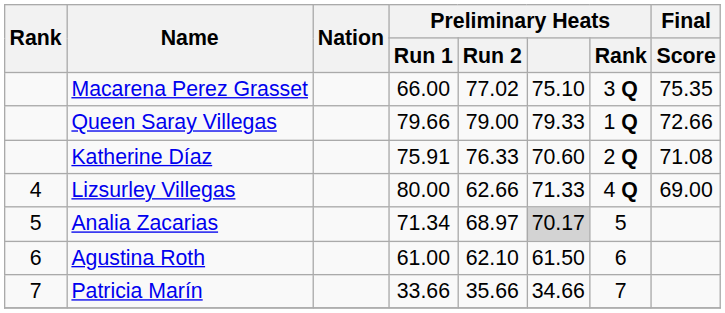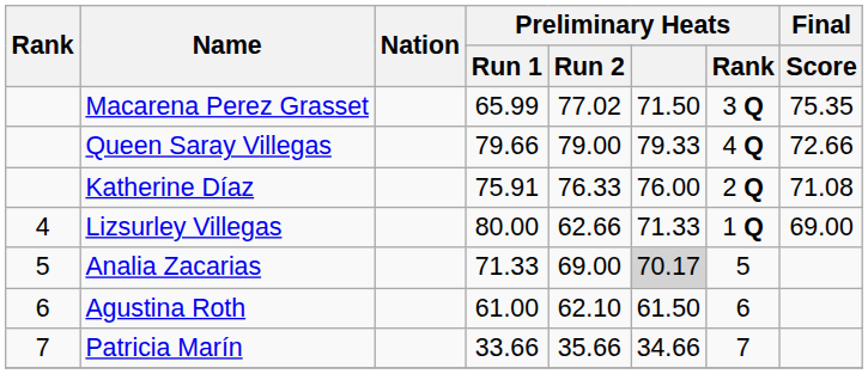 <table class="wikitable" style="text-align:center">
 <tr>
 <th rowspan=2>Rank</th>
 <th rowspan=2>Name</th>
 <th rowspan=2>Nation</th>
 <th colspan=4>Preliminary Heats</th>
 <th>Final</th>
 </tr>
 <tr>
 <th>Run 1</th>
 <th>Run 2</th>
 <th></th>
 <th>Rank</th>
 <th>Score</th>
 </tr>
 <tr>
 <td></td>
 <td align=left><a href='#'>Macarena Perez Grasset</a></td>
 <td align=left></td>
-<td>66.00</td>
+<td>65.99</td>
 <td>77.02</td>
-<td>75.10</td>
+<td>71.50</td>
 <td>3 <strong>Q</strong></td>
 <td>75.35</td>
 </tr>
 <tr>
 <td></td>
 <td align=left><a href='#'>Queen Saray Villegas</a></td>
 <td align=left></td>
 <td>79.66</td>
 <td>79.00</td>
 <td>79.33</td>
-<td>1 <strong>Q</strong></td>
+<td>4 <strong>Q</strong></td>
 <td>72.66</td>
 </tr>
 <tr>
 <td></td>
 <td align=left><a href='#'>Katherine Díaz</a></td>
 <td align=left></td>
 <td>75.91</td>
 <td>76.33</td>
-<td>70.60</td>
+<td>76.00</td>
 <td>2 <strong>Q</strong></td>
 <td>71.08</td>
 </tr>
 <tr>
 <td>4</td>
 <td align=left><a href='#'>Lizsurley Villegas</a></td>
 <td align=left></td>
 <td>80.00</td>
 <td>62.66</td>
 <td>71.33</td>
-<td>4 <strong>Q</strong></td>
+<td>1 <strong>Q</strong></td>
 <td>69.00</td>
 </tr>
 <tr>
 <td>5</td>
 <td align=left><a href='#'>Analia Zacarias</a></td>
 <td align=left></td>
-<td>71.34</td>
-<td>68.97</td>
+<td>71.33</td>
+<td>69.00</td>
 <td style="background: lightgrey;">70.17</td>
 <td>5</td>
 <td></td>
 </tr>
 <tr>
 <td>6</td>
 <td align=left><a href='#'>Agustina Roth</a></td>
 <td align=left></td>
 <td>61.00</td>
 <td>62.10</td>
 <td>61.50</td>
 <td>6</td>
 <td></td>
 </tr>
 <tr>
 <td>7</td>
 <td align=left><a href='#'>Patricia Marín</a></td>
 <td align=left></td>
 <td>33.66</td>
 <td>35.66</td>
 <td>34.66</td>
 <td>7</td>
 <td></td>
 </tr>
 <tr>
 </tr>
 </table>
